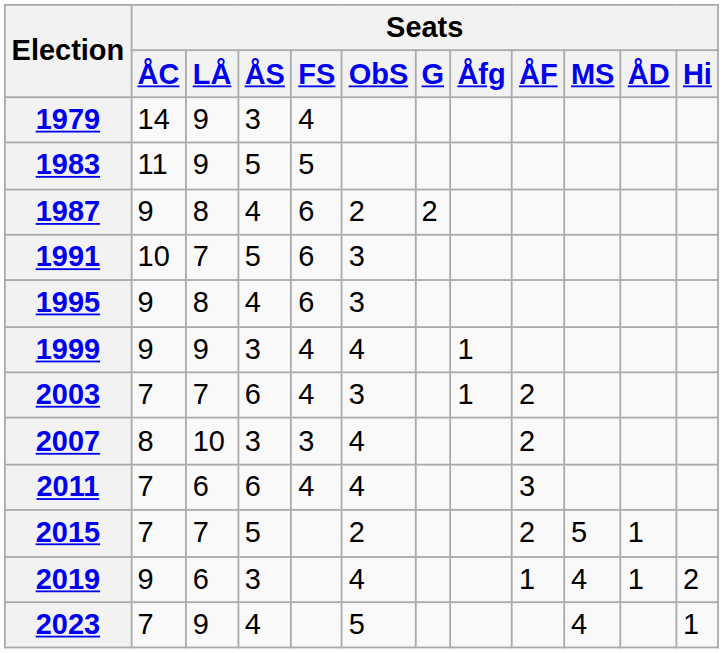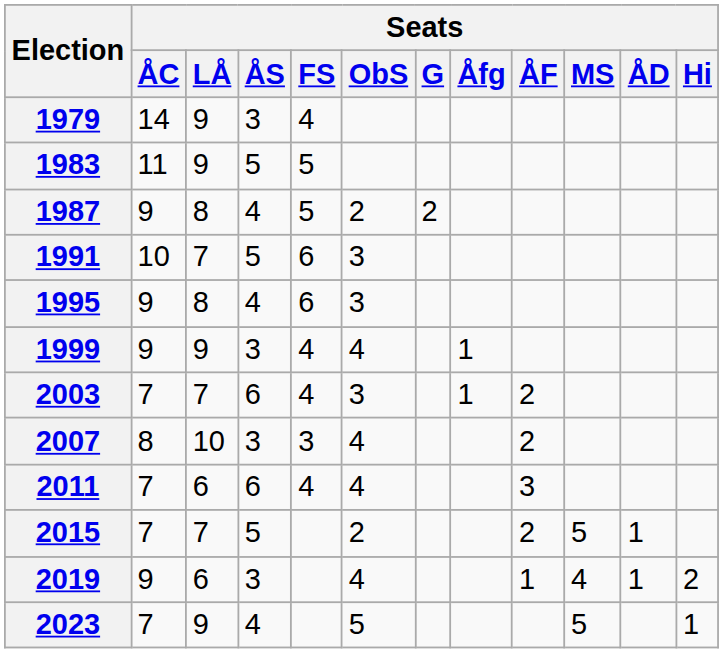 <table class="wikitable">
 <tr>
 <th rowspan="2">Election</th>
 <th colspan="11">Seats</th>
 </tr>
 <tr>
 <th><a href='#'>ÅC</a></th>
 <th><a href='#'>LÅ</a></th>
 <th><a href='#'>ÅS</a></th>
 <th><a href='#'>FS</a></th>
 <th><a href='#'>ObS</a></th>
 <th><a href='#'>G</a></th>
 <th><a href='#'>Åfg</a></th>
 <th><a href='#'>ÅF</a></th>
 <th><a href='#'>MS</a></th>
 <th><a href='#'>ÅD</a></th>
 <th><a href='#'>Hi</a></th>
 </tr>
 <tr>
 <th><a href='#'>1979</a></th>
 <td>14</td>
 <td>9</td>
 <td>3</td>
 <td>4</td>
 <td></td>
 <td></td>
 <td></td>
 <td></td>
 <td></td>
 <td></td>
 <td></td>
 </tr>
 <tr>
 <th><a href='#'>1983</a></th>
 <td>11</td>
 <td>9</td>
 <td>5</td>
 <td>5</td>
 <td></td>
 <td></td>
 <td></td>
 <td></td>
 <td></td>
 <td></td>
 <td></td>
 </tr>
 <tr>
 <th><a href='#'>1987</a></th>
 <td>9</td>
 <td>8</td>
 <td>4</td>
-<td>6</td>
+<td>5</td>
 <td>2</td>
 <td>2</td>
 <td></td>
 <td></td>
 <td></td>
 <td></td>
 <td></td>
 </tr>
 <tr>
 <th><a href='#'>1991</a></th>
 <td>10</td>
 <td>7</td>
 <td>5</td>
 <td>6</td>
 <td>3</td>
 <td></td>
 <td></td>
 <td></td>
 <td></td>
 <td></td>
 <td></td>
 </tr>
 <tr>
 <th><a href='#'>1995</a></th>
 <td>9</td>
 <td>8</td>
 <td>4</td>
 <td>6</td>
 <td>3</td>
 <td></td>
 <td></td>
 <td></td>
 <td></td>
 <td></td>
 <td></td>
 </tr>
 <tr>
 <th><a href='#'>1999</a></th>
 <td>9</td>
 <td>9</td>
 <td>3</td>
 <td>4</td>
 <td>4</td>
 <td></td>
 <td>1</td>
 <td></td>
 <td></td>
 <td></td>
 <td></td>
 </tr>
 <tr>
 <th><a href='#'>2003</a></th>
 <td>7</td>
 <td>7</td>
 <td>6</td>
 <td>4</td>
 <td>3</td>
 <td></td>
 <td>1</td>
 <td>2</td>
 <td></td>
 <td></td>
 <td></td>
 </tr>
 <tr>
 <th><a href='#'>2007</a></th>
 <td>8</td>
 <td>10</td>
 <td>3</td>
 <td>3</td>
 <td>4</td>
 <td></td>
 <td></td>
 <td>2</td>
 <td></td>
 <td></td>
 <td></td>
 </tr>
 <tr>
 <th><a href='#'>2011</a></th>
 <td>7</td>
 <td>6</td>
 <td>6</td>
 <td>4</td>
 <td>4</td>
 <td></td>
 <td></td>
 <td>3</td>
 <td></td>
 <td></td>
 <td></td>
 </tr>
 <tr>
 <th><a href='#'>2015</a></th>
 <td>7</td>
 <td>7</td>
 <td>5</td>
 <td></td>
 <td>2</td>
 <td></td>
 <td></td>
 <td>2</td>
 <td>5</td>
 <td>1</td>
 <td></td>
 </tr>
 <tr>
 <th><a href='#'>2019</a></th>
 <td>9</td>
 <td>6</td>
 <td>3</td>
 <td></td>
 <td>4</td>
 <td></td>
 <td></td>
 <td>1</td>
 <td>4</td>
 <td>1</td>
 <td>2</td>
 </tr>
 <tr>
 <th><a href='#'>2023</a></th>
 <td>7</td>
 <td>9</td>
 <td>4</td>
 <td></td>
 <td>5</td>
 <td></td>
 <td></td>
 <td></td>
-<td>4</td>
+<td>5</td>
 <td></td>
 <td>1</td>
 </tr>
 </table>
